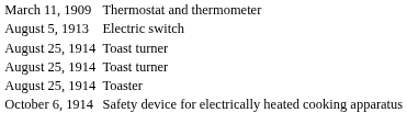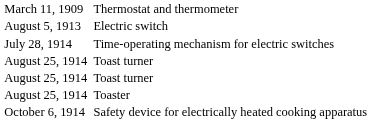 <table>
 <tr>
 <td>March 11, 1909</td>
 <td><strong></strong></td>
 <td>Thermostat and thermometer</td>
 </tr>
 <tr>
 <td>August 5, 1913</td>
 <td><strong></strong></td>
 <td>Electric switch</td>
+</tr>
+<tr>
+<td>July 28, 1914</td>
+<td><strong></strong></td>
+<td>Time-operating mechanism for electric switches</td>
 </tr>
 <tr>
 <td>August 25, 1914</td>
 <td><strong></strong></td>
 <td>Toast turner</td>
 </tr>
 <tr>
 <td>August 25, 1914</td>
 <td><strong></strong></td>
 <td>Toast turner</td>
 </tr>
 <tr>
 <td>August 25, 1914</td>
 <td><strong></strong></td>
 <td>Toaster</td>
 </tr>
 <tr>
 <td>October 6, 1914</td>
 <td><strong></strong></td>
 <td>Safety device for electrically heated cooking apparatus</td>
 </tr>
 <tr>
 </tr>
 </table>
